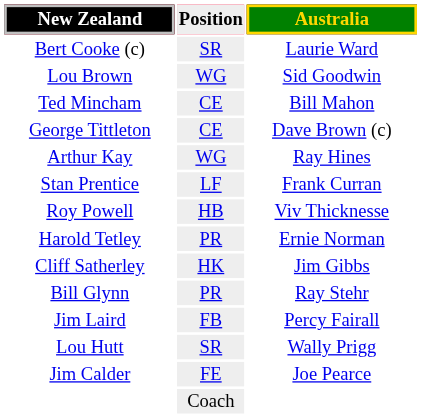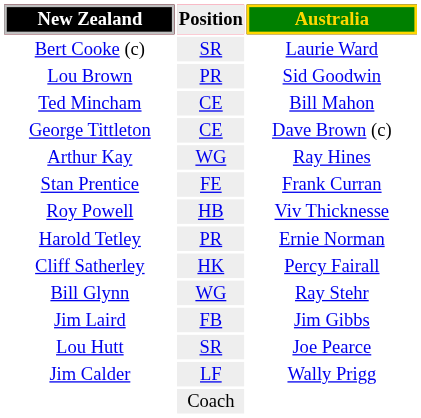 <table align=right style="font-size:90%; margin-left:1em">
 <tr bgcolor=#FF0033>
 <th align="centre" width="126" style="border: 2px solid silver; background: Black; color: white">New Zealand</th>
 <th align="center" style="background: #eeeeee; color: black">Position</th>
 <th align="centre" width="126" style="border: 2px solid gold; background: green; color: gold">Australia</th>
 </tr>
 <tr>
 <td align="center"><a href='#'>Bert Cooke</a> (c)</td>
 <td align="center" style="background: #eeeeee"><a href='#'>SR</a></td>
 <td align="center"><a href='#'>Laurie Ward</a></td>
 </tr>
 <tr>
 <td align="center"><a href='#'>Lou Brown</a></td>
-<td align="center" style="background: #eeeeee"><a href='#'>WG</a></td>
+<td align="center" style="background: #eeeeee"><a href='#'>PR</a></td>
 <td align="center"><a href='#'>Sid Goodwin</a></td>
 </tr>
 <tr>
 <td align="center"><a href='#'>Ted Mincham</a></td>
 <td align="center" style="background: #eeeeee"><a href='#'>CE</a></td>
 <td align="center"><a href='#'>Bill Mahon</a></td>
 </tr>
 <tr>
 <td align="center"><a href='#'>George Tittleton</a></td>
 <td align="center" style="background: #eeeeee"><a href='#'>CE</a></td>
 <td align="center"><a href='#'>Dave Brown</a> (c)</td>
 </tr>
 <tr>
 <td align="center"><a href='#'>Arthur Kay</a></td>
 <td align="center" style="background: #eeeeee"><a href='#'>WG</a></td>
 <td align="center"><a href='#'>Ray Hines</a></td>
 </tr>
 <tr>
 <td align="center"><a href='#'>Stan Prentice</a></td>
-<td align="center" style="background: #eeeeee"><a href='#'>LF</a></td>
+<td align="center" style="background: #eeeeee"><a href='#'>FE</a></td>
 <td align="center"><a href='#'>Frank Curran</a></td>
 </tr>
 <tr>
 <td align="center"><a href='#'>Roy Powell</a></td>
 <td align="center" style="background: #eeeeee"><a href='#'>HB</a></td>
 <td align="center"><a href='#'>Viv Thicknesse</a></td>
 </tr>
 <tr>
 <td align="center"><a href='#'>Harold Tetley</a></td>
 <td align="center" style="background: #eeeeee"><a href='#'>PR</a></td>
 <td align="center"><a href='#'>Ernie Norman</a></td>
 </tr>
 <tr>
 <td align="center"><a href='#'>Cliff Satherley</a></td>
 <td align="center" style="background: #eeeeee"><a href='#'>HK</a></td>
-<td align="center"><a href='#'>Jim Gibbs</a></td>
+<td align="center"><a href='#'>Percy Fairall</a></td>
 </tr>
 <tr>
 <td align="center"><a href='#'>Bill Glynn</a></td>
-<td align="center" style="background: #eeeeee"><a href='#'>PR</a></td>
+<td align="center" style="background: #eeeeee"><a href='#'>WG</a></td>
 <td align="center"><a href='#'>Ray Stehr</a></td>
 </tr>
 <tr>
 <td align="center"><a href='#'>Jim Laird</a></td>
 <td align="center" style="background: #eeeeee"><a href='#'>FB</a></td>
-<td align="center"><a href='#'>Percy Fairall</a></td>
+<td align="center"><a href='#'>Jim Gibbs</a></td>
 </tr>
 <tr>
 <td align="center"><a href='#'>Lou Hutt</a></td>
 <td align="center" style="background: #eeeeee"><a href='#'>SR</a></td>
-<td align="center"><a href='#'>Wally Prigg</a></td>
+<td align="center"><a href='#'>Joe Pearce</a></td>
 </tr>
 <tr>
 <td align="center"><a href='#'>Jim Calder</a></td>
-<td align="center" style="background: #eeeeee"><a href='#'>FE</a></td>
-<td align="center"><a href='#'>Joe Pearce</a></td>
+<td align="center" style="background: #eeeeee"><a href='#'>LF</a></td>
+<td align="center"><a href='#'>Wally Prigg</a></td>
 </tr>
 <tr>
 <td align="center"></td>
 <td align="center" style="background: #eeeeee">Coach</td>
 <td align="center"></td>
 </tr>
 </table>
